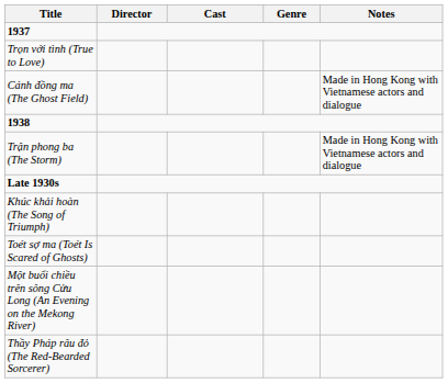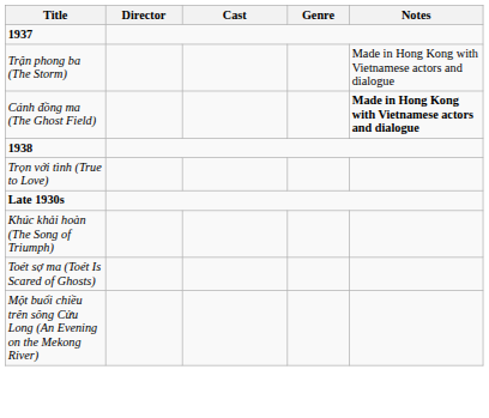 <table class="wikitable" width= "100%">
 <tr>
 <th width=21%>Title</th>
 <th width=16%>Director</th>
 <th width=22%>Cast</th>
 <th width=13%>Genre</th>
 <th width=28%>Notes</th>
 </tr>
 <tr>
 <td><strong>1937</strong></td>
 </tr>
 <tr>
-<td><em>Trọn với tình (True to Love)</em></td>
+<td><em>Trận phong ba (The Storm)</em></td>
 <td></td>
 <td></td>
 <td></td>
-<td></td>
+<td>Made in Hong Kong with Vietnamese actors and dialogue</td>
 </tr>
 <tr>
 <td><em>Cánh đồng ma (The Ghost Field)</em></td>
 <td></td>
 <td></td>
 <td></td>
-<td>Made in Hong Kong with Vietnamese actors and dialogue</td>
+<td><strong>Made in Hong Kong with Vietnamese actors and dialogue</strong></td>
 </tr>
 <tr>
 <td><strong>1938</strong></td>
 </tr>
 <tr>
-<td><em>Trận phong ba (The Storm)</em></td>
+<td><em>Trọn với tình (True to Love)</em></td>
 <td></td>
 <td></td>
 <td></td>
-<td>Made in Hong Kong with Vietnamese actors and dialogue</td>
+<td></td>
 </tr>
 <tr>
 <td><strong>Late 1930s</strong></td>
 </tr>
 <tr>
 <td><em>Khúc khải hoàn (The Song of Triumph)</em></td>
 <td></td>
 <td></td>
 <td></td>
 <td></td>
 </tr>
 <tr>
 <td><em>Toét sợ ma (Toét Is Scared of Ghosts)</em></td>
 <td></td>
 <td></td>
 <td></td>
 <td></td>
 </tr>
 <tr>
 <td><em>Một buổi chiều trên sông Cửu Long (An Evening on the Mekong River)</em></td>
 <td></td>
 <td></td>
 <td></td>
 <td></td>
 </tr>
-<tr>
-<td><em>Thầy Pháp râu đỏ (The Red-Bearded Sorcerer)</em></td>
-<td></td>
-<td></td>
-<td></td>
-<td></td>
-</tr>
 </table>
